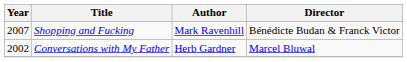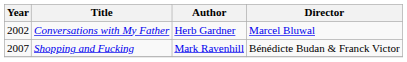 <table class="wikitable">
 <tr>
 <th>Year</th>
 <th>Title</th>
 <th>Author</th>
 <th>Director</th>
 </tr>
 <tr>
+<td>2002</td>
+<td><em><a href='#'>Conversations with My Father</a></em></td>
+<td><a href='#'>Herb Gardner</a></td>
+<td><a href='#'>Marcel Bluwal</a></td>
+</tr>
+<tr>
 <td>2007</td>
 <td><em><a href='#'>Shopping and Fucking</a></em></td>
 <td><a href='#'>Mark Ravenhill</a></td>
 <td>Bénédicte Budan & Franck Victor</td>
 </tr>
 <tr>
-<td>2002</td>
-<td><em><a href='#'>Conversations with My Father</a></em></td>
-<td><a href='#'>Herb Gardner</a></td>
-<td><a href='#'>Marcel Bluwal</a></td>
-</tr>
-<tr>
 </tr>
 </table>
